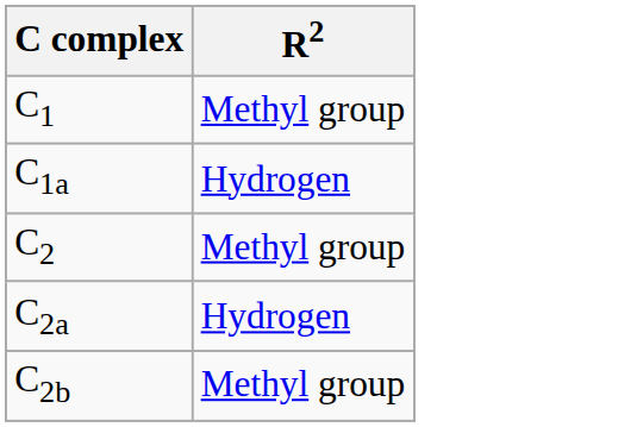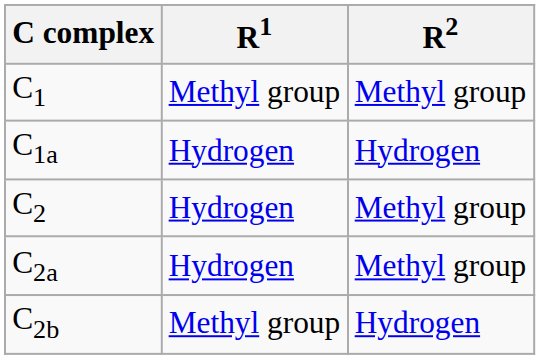 <table class="wikitable">
 <tr>
 <th>C complex</th>
+<th>R<sup>1</sup></th>
 <th>R<sup>2</sup></th>
 </tr>
 <tr>
 <td>C<sub>1</sub></td>
 <td><a href='#'>Methyl</a> group</td>
+<td><a href='#'>Methyl</a> group</td>
 </tr>
 <tr>
 <td>C<sub>1a</sub></td>
 <td><a href='#'>Hydrogen</a></td>
+<td><a href='#'>Hydrogen</a></td>
 </tr>
 <tr>
 <td>C<sub>2</sub></td>
+<td><a href='#'>Hydrogen</a></td>
 <td><a href='#'>Methyl</a> group</td>
 </tr>
 <tr>
 <td>C<sub>2a</sub></td>
 <td><a href='#'>Hydrogen</a></td>
+<td><a href='#'>Methyl</a> group</td>
 </tr>
 <tr>
 <td>C<sub>2b</sub></td>
 <td><a href='#'>Methyl</a> group</td>
+<td><a href='#'>Hydrogen</a></td>
 </tr>
 </table>
